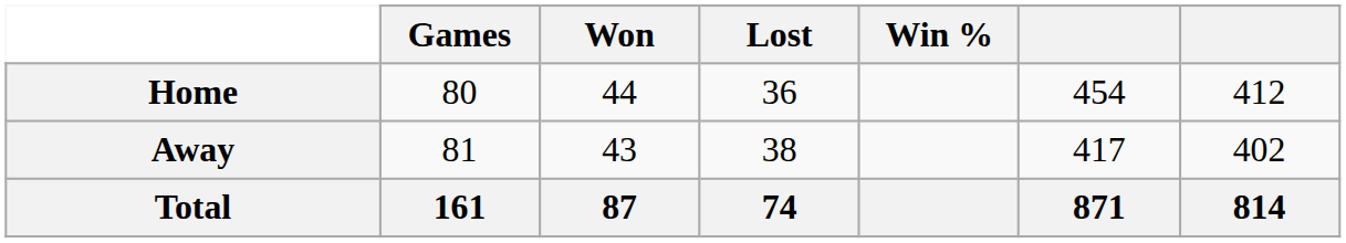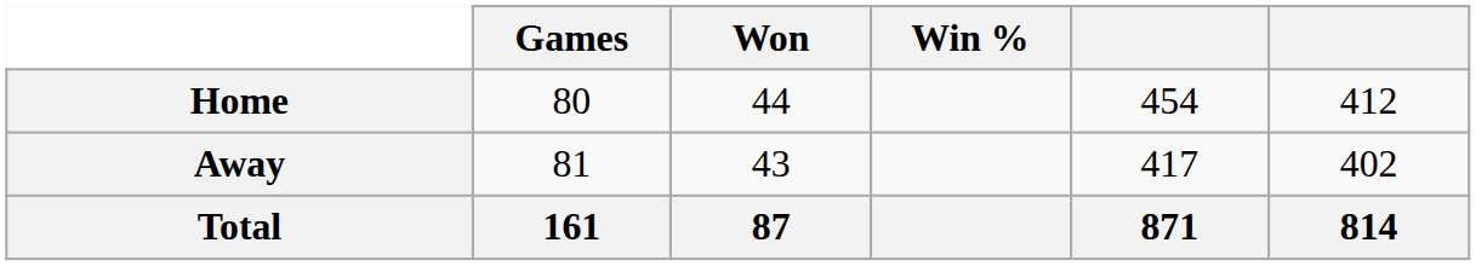 <table class="wikitable" style="font-size:95%; text-align:center; width:38em; border:0;margin: 0.5em auto;">
 <tr>
 <td width="28%" style="background:#fff;border:0;"></td>
 <th width="12%">Games</th>
 <th width="12%">Won</th>
-<th width="12%">Lost</th>
 <th width="12%">Win %</th>
 <th width="12%"></th>
 <th width="12%"></th>
 </tr>
 <tr>
 <th>Home</th>
 <td>80</td>
 <td>44</td>
-<td>36</td>
 <td></td>
 <td>454</td>
 <td>412</td>
 </tr>
 <tr>
 <th>Away</th>
 <td>81</td>
 <td>43</td>
-<td>38</td>
 <td></td>
 <td>417</td>
 <td>402</td>
 </tr>
 <tr>
 <th>Total</th>
 <th>161</th>
 <th>87</th>
-<th>74</th>
 <th></th>
 <th>871</th>
 <th>814</th>
 </tr>
 </table>
